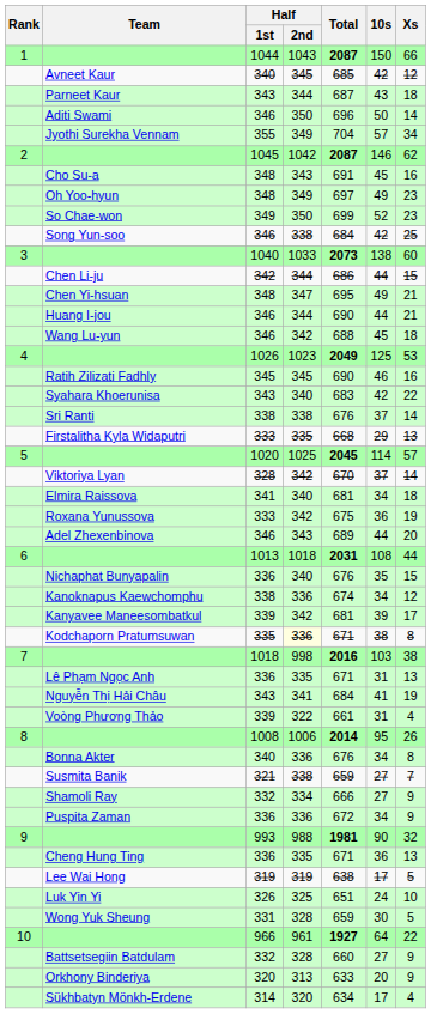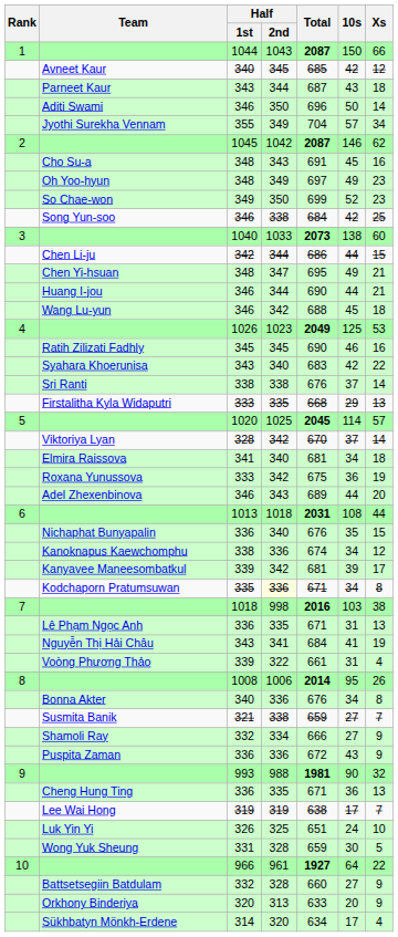 <table class="wikitable" style="text-align:center">
 <tr>
 <th rowspan=2 width=40>Rank</th>
 <th rowspan=2 width=250>Team</th>
 <th colspan=2>Half</th>
 <th rowspan=2 width=50>Total</th>
 <th rowspan=2 width=30>10s</th>
 <th rowspan=2 width=30>Xs</th>
 </tr>
 <tr>
 <th width=40>1st</th>
 <th width=40>2nd</th>
 </tr>
 <tr bgcolor="aaffaa">
 <td>1</td>
 <td align=left></td>
 <td>1044</td>
 <td>1043</td>
 <td><strong>2087</strong></td>
 <td>150</td>
 <td>66</td>
 </tr>
 <tr>
 <td></td>
 <td align=left><a href='#'>Avneet Kaur</a></td>
 <td><s>340</s></td>
 <td><s>345</s></td>
 <td><s>685</s></td>
 <td><s>42</s></td>
 <td><s>12</s></td>
 </tr>
 <tr bgcolor=ccffcc>
 <td></td>
 <td align=left><a href='#'>Parneet Kaur</a></td>
 <td>343</td>
 <td>344</td>
 <td>687</td>
 <td>43</td>
 <td>18</td>
 </tr>
 <tr bgcolor=ccffcc>
 <td></td>
 <td align=left><a href='#'>Aditi Swami</a></td>
 <td>346</td>
 <td>350</td>
 <td>696</td>
 <td>50</td>
 <td>14</td>
 </tr>
 <tr bgcolor=ccffcc>
 <td></td>
 <td align=left><a href='#'>Jyothi Surekha Vennam</a></td>
 <td>355</td>
 <td>349</td>
 <td>704</td>
 <td>57</td>
 <td>34</td>
 </tr>
 <tr bgcolor="aaffaa">
 <td>2</td>
 <td align=left></td>
 <td>1045</td>
 <td>1042</td>
 <td><strong>2087</strong></td>
 <td>146</td>
 <td>62</td>
 </tr>
 <tr bgcolor=ccffcc>
 <td></td>
 <td align=left><a href='#'>Cho Su-a</a></td>
 <td>348</td>
 <td>343</td>
 <td>691</td>
 <td>45</td>
 <td>16</td>
 </tr>
 <tr bgcolor=ccffcc>
 <td></td>
 <td align=left><a href='#'>Oh Yoo-hyun</a></td>
 <td>348</td>
 <td>349</td>
 <td>697</td>
 <td>49</td>
 <td>23</td>
 </tr>
 <tr bgcolor=ccffcc>
 <td></td>
 <td align=left><a href='#'>So Chae-won</a></td>
 <td>349</td>
 <td>350</td>
 <td>699</td>
 <td>52</td>
 <td>23</td>
 </tr>
 <tr>
 <td></td>
 <td align=left><a href='#'>Song Yun-soo</a></td>
 <td><s>346</s></td>
 <td><s>338</s></td>
 <td><s>684</s></td>
 <td><s>42</s></td>
 <td><s>25</s></td>
 </tr>
 <tr bgcolor="aaffaa">
 <td>3</td>
 <td align=left></td>
 <td>1040</td>
 <td>1033</td>
 <td><strong>2073</strong></td>
 <td>138</td>
 <td>60</td>
 </tr>
 <tr>
 <td></td>
 <td align=left><a href='#'>Chen Li-ju</a></td>
 <td><s>342</s></td>
 <td><s>344</s></td>
 <td><s>686</s></td>
 <td><s>44</s></td>
 <td><s>15</s></td>
 </tr>
 <tr bgcolor=ccffcc>
 <td></td>
 <td align=left><a href='#'>Chen Yi-hsuan</a></td>
 <td>348</td>
 <td>347</td>
 <td>695</td>
 <td>49</td>
 <td>21</td>
 </tr>
 <tr bgcolor=ccffcc>
 <td></td>
 <td align=left><a href='#'>Huang I-jou</a></td>
 <td>346</td>
 <td>344</td>
 <td>690</td>
 <td>44</td>
 <td>21</td>
 </tr>
 <tr bgcolor=ccffcc>
 <td></td>
 <td align=left><a href='#'>Wang Lu-yun</a></td>
 <td>346</td>
 <td>342</td>
 <td>688</td>
 <td>45</td>
 <td>18</td>
 </tr>
 <tr bgcolor="aaffaa">
 <td>4</td>
 <td align=left></td>
 <td>1026</td>
 <td>1023</td>
 <td><strong>2049</strong></td>
 <td>125</td>
 <td>53</td>
 </tr>
 <tr bgcolor=ccffcc>
 <td></td>
 <td align=left><a href='#'>Ratih Zilizati Fadhly</a></td>
 <td>345</td>
 <td>345</td>
 <td>690</td>
 <td>46</td>
 <td>16</td>
 </tr>
 <tr bgcolor=ccffcc>
 <td></td>
 <td align=left><a href='#'>Syahara Khoerunisa</a></td>
 <td>343</td>
 <td>340</td>
 <td>683</td>
 <td>42</td>
 <td>22</td>
 </tr>
 <tr bgcolor=ccffcc>
 <td></td>
 <td align=left><a href='#'>Sri Ranti</a></td>
 <td>338</td>
 <td>338</td>
 <td>676</td>
 <td>37</td>
 <td>14</td>
 </tr>
 <tr>
 <td></td>
 <td align=left><a href='#'>Firstalitha Kyla Widaputri</a></td>
 <td><s>333</s></td>
 <td><s>335</s></td>
 <td><s>668</s></td>
 <td><s>29</s></td>
 <td><s>13</s></td>
 </tr>
 <tr bgcolor="aaffaa">
 <td>5</td>
 <td align=left></td>
 <td>1020</td>
 <td>1025</td>
 <td><strong>2045</strong></td>
 <td>114</td>
 <td>57</td>
 </tr>
 <tr>
 <td></td>
 <td align=left><a href='#'>Viktoriya Lyan</a></td>
 <td><s>328</s></td>
 <td><s>342</s></td>
 <td><s>670</s></td>
 <td><s>37</s></td>
 <td><s>14</s></td>
 </tr>
 <tr bgcolor=ccffcc>
 <td></td>
 <td align=left><a href='#'>Elmira Raissova</a></td>
 <td>341</td>
 <td>340</td>
 <td>681</td>
 <td>34</td>
 <td>18</td>
 </tr>
 <tr bgcolor=ccffcc>
 <td></td>
 <td align=left><a href='#'>Roxana Yunussova</a></td>
 <td>333</td>
 <td>342</td>
 <td>675</td>
 <td>36</td>
 <td>19</td>
 </tr>
 <tr bgcolor=ccffcc>
 <td></td>
 <td align=left><a href='#'>Adel Zhexenbinova</a></td>
 <td>346</td>
 <td>343</td>
 <td>689</td>
 <td>44</td>
 <td>20</td>
 </tr>
 <tr bgcolor="aaffaa">
 <td>6</td>
 <td align=left></td>
 <td>1013</td>
 <td>1018</td>
 <td><strong>2031</strong></td>
 <td>108</td>
 <td>44</td>
 </tr>
 <tr bgcolor=ccffcc>
 <td></td>
 <td align=left><a href='#'>Nichaphat Bunyapalin</a></td>
 <td>336</td>
 <td>340</td>
 <td>676</td>
 <td>35</td>
 <td>15</td>
 </tr>
 <tr bgcolor=ccffcc>
 <td></td>
 <td align=left><a href='#'>Kanoknapus Kaewchomphu</a></td>
 <td>338</td>
 <td>336</td>
 <td>674</td>
 <td>34</td>
 <td>12</td>
 </tr>
 <tr bgcolor=ccffcc>
 <td></td>
 <td align=left><a href='#'>Kanyavee Maneesombatkul</a></td>
 <td>339</td>
 <td>342</td>
 <td>681</td>
 <td>39</td>
 <td>17</td>
 </tr>
 <tr>
 <td></td>
 <td align=left><a href='#'>Kodchaporn Pratumsuwan</a></td>
 <td><s>335</s></td>
 <td style="background: lightyellow;"><s>336</s></td>
 <td><s>671</s></td>
-<td><s>38</s></td>
+<td><s>34</s></td>
 <td><s>8</s></td>
 </tr>
 <tr bgcolor="aaffaa">
 <td>7</td>
 <td align=left></td>
 <td>1018</td>
 <td>998</td>
 <td><strong>2016</strong></td>
 <td>103</td>
 <td>38</td>
 </tr>
 <tr bgcolor=ccffcc>
 <td></td>
 <td align=left><a href='#'>Lê Phạm Ngọc Anh</a></td>
 <td>336</td>
 <td>335</td>
 <td>671</td>
 <td>31</td>
 <td>13</td>
 </tr>
 <tr bgcolor=ccffcc>
 <td></td>
 <td align=left><a href='#'>Nguyễn Thị Hải Châu</a></td>
 <td>343</td>
 <td>341</td>
 <td>684</td>
 <td>41</td>
 <td>19</td>
 </tr>
 <tr bgcolor=ccffcc>
 <td></td>
 <td align=left><a href='#'>Voòng Phương Thảo</a></td>
 <td>339</td>
 <td>322</td>
 <td>661</td>
 <td>31</td>
 <td>4</td>
 </tr>
 <tr bgcolor="aaffaa">
 <td>8</td>
 <td align=left></td>
 <td>1008</td>
 <td>1006</td>
 <td><strong>2014</strong></td>
 <td>95</td>
 <td>26</td>
 </tr>
 <tr bgcolor=ccffcc>
 <td></td>
 <td align=left><a href='#'>Bonna Akter</a></td>
 <td>340</td>
 <td>336</td>
 <td>676</td>
 <td>34</td>
 <td>8</td>
 </tr>
 <tr>
 <td></td>
 <td align=left><a href='#'>Susmita Banik</a></td>
 <td><s>321</s></td>
 <td><s>338</s></td>
 <td><s>659</s></td>
 <td><s>27</s></td>
 <td><s>7</s></td>
 </tr>
 <tr bgcolor=ccffcc>
 <td></td>
 <td align=left><a href='#'>Shamoli Ray</a></td>
 <td>332</td>
 <td>334</td>
 <td>666</td>
 <td>27</td>
 <td>9</td>
 </tr>
 <tr bgcolor=ccffcc>
 <td></td>
 <td align=left><a href='#'>Puspita Zaman</a></td>
 <td>336</td>
 <td>336</td>
 <td>672</td>
-<td>34</td>
+<td>43</td>
 <td>9</td>
 </tr>
 <tr bgcolor="aaffaa">
 <td>9</td>
 <td align=left></td>
 <td>993</td>
 <td>988</td>
 <td><strong>1981</strong></td>
 <td>90</td>
 <td>32</td>
 </tr>
 <tr bgcolor=ccffcc>
 <td></td>
 <td align=left><a href='#'>Cheng Hung Ting</a></td>
 <td>336</td>
 <td>335</td>
 <td>671</td>
 <td>36</td>
 <td>13</td>
 </tr>
 <tr>
 <td></td>
 <td align=left><a href='#'>Lee Wai Hong</a></td>
 <td><s>319</s></td>
 <td><s>319</s></td>
 <td><s>638</s></td>
 <td><s>17</s></td>
-<td><s>5</s></td>
+<td><s>7</s></td>
 </tr>
 <tr bgcolor=ccffcc>
 <td></td>
 <td align=left><a href='#'>Luk Yin Yi</a></td>
 <td>326</td>
 <td>325</td>
 <td>651</td>
 <td>24</td>
 <td>10</td>
 </tr>
 <tr bgcolor=ccffcc>
 <td></td>
 <td align=left><a href='#'>Wong Yuk Sheung</a></td>
 <td>331</td>
 <td>328</td>
 <td>659</td>
 <td>30</td>
 <td>5</td>
 </tr>
 <tr bgcolor="aaffaa">
 <td>10</td>
 <td align=left></td>
 <td>966</td>
 <td>961</td>
 <td><strong>1927</strong></td>
 <td>64</td>
 <td>22</td>
 </tr>
 <tr bgcolor=ccffcc>
 <td></td>
 <td align=left><a href='#'>Battsetsegiin Batdulam</a></td>
 <td>332</td>
 <td>328</td>
 <td>660</td>
 <td>27</td>
 <td>9</td>
 </tr>
 <tr bgcolor=ccffcc>
 <td></td>
 <td align=left><a href='#'>Orkhony Binderiya</a></td>
 <td>320</td>
 <td>313</td>
 <td>633</td>
 <td>20</td>
 <td>9</td>
 </tr>
 <tr bgcolor=ccffcc>
 <td></td>
 <td align=left><a href='#'>Sükhbatyn Mönkh-Erdene</a></td>
 <td>314</td>
 <td>320</td>
 <td>634</td>
 <td>17</td>
 <td>4</td>
 </tr>
 </table>
